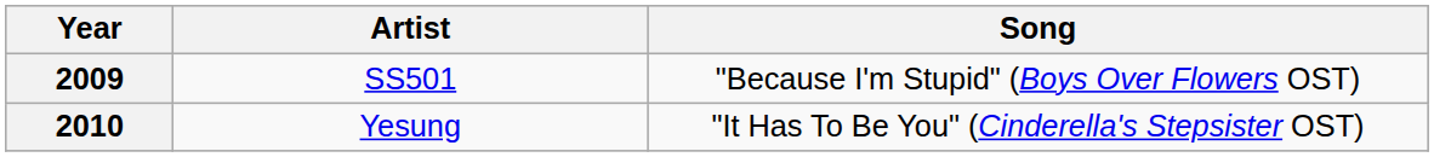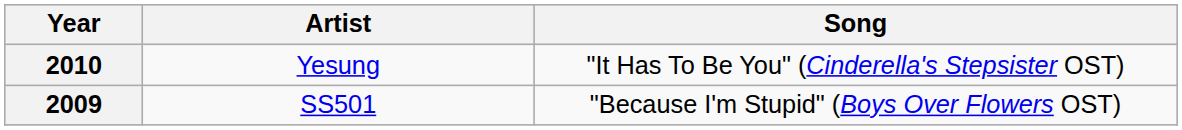 <table class="wikitable plainrowheaders" style="text-align:center;">
 <tr>
 <th style="width:5em;">Year</th>
 <th style="width:15em;">Artist</th>
 <th style="width:25em;">Song</th>
 </tr>
 <tr>
+<th>2010</th>
+<td><a href='#'>Yesung</a></td>
+<td>"It Has To Be You" (<em><a href='#'>Cinderella's Stepsister</a></em> OST)</td>
+</tr>
+<tr>
 <th>2009</th>
 <td><a href='#'>SS501</a></td>
 <td>"Because I'm Stupid" (<em><a href='#'>Boys Over Flowers</a></em> OST)</td>
 </tr>
-<tr>
-<th>2010</th>
-<td><a href='#'>Yesung</a></td>
-<td>"It Has To Be You" (<em><a href='#'>Cinderella's Stepsister</a></em> OST)</td>
-</tr>
 </table>
